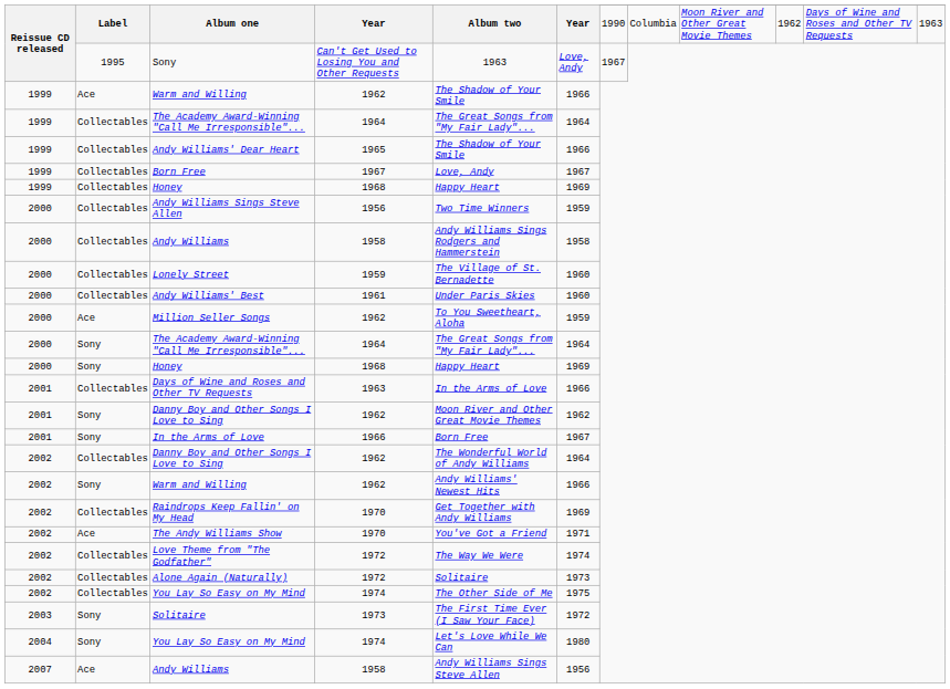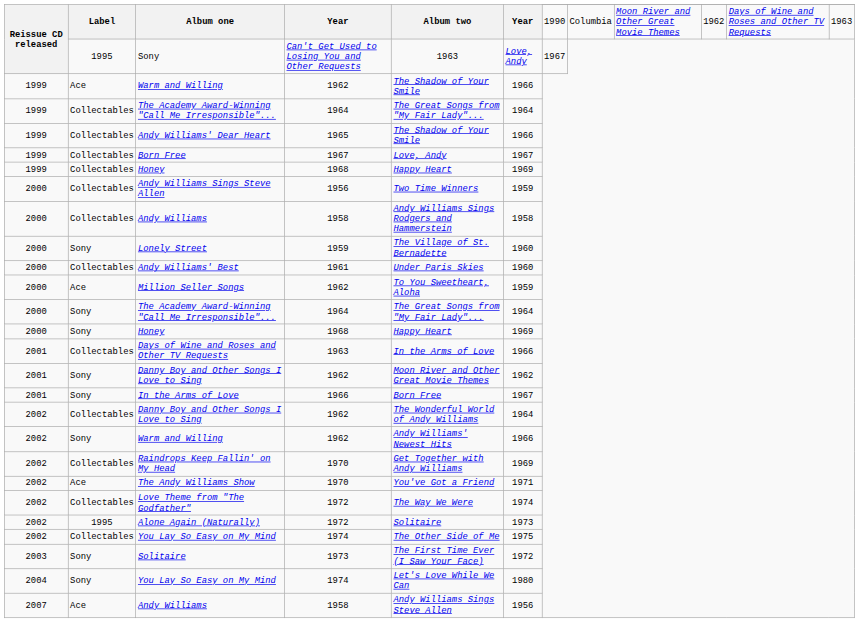 <table class="wikitable collapsible collapsed sortable">
 <tr>
 <th rowspan="3">Reissue CD released</th>
 <th rowspan="2">Label</th>
 <th rowspan="2">Album one</th>
 <th rowspan="2">Year</th>
 <th rowspan="2">Album two</th>
 <th rowspan="2">Year</th>
 </tr>
 <tr>
 <td style="text-align:center;">1990</td>
 <td>Columbia</td>
 <td><em><a href='#'>Moon River and Other Great Movie Themes</a></em></td>
 <td style="text-align:center;">1962</td>
 <td><em><a href='#'>Days of Wine and Roses and Other TV Requests</a></em></td>
 <td style="text-align:center;">1963</td>
 </tr>
 <tr>
 <td style="text-align:center;">1995</td>
 <td>Sony</td>
 <td><em><a href='#'>Can't Get Used to Losing You and Other Requests</a></em></td>
 <td style="text-align:center;">1963</td>
 <td><em><a href='#'>Love, Andy</a></em></td>
 <td style="text-align:center;">1967</td>
 </tr>
 <tr>
 <td style="text-align:center;">1999</td>
 <td>Ace</td>
 <td><em><a href='#'>Warm and Willing</a></em></td>
 <td style="text-align:center;">1962</td>
 <td><em><a href='#'>The Shadow of Your Smile</a></em></td>
 <td style="text-align:center;">1966</td>
 </tr>
 <tr>
 <td style="text-align:center;">1999</td>
 <td>Collectables</td>
 <td><em><a href='#'>The Academy Award-Winning "Call Me Irresponsible"...</a></em></td>
 <td style="text-align:center;">1964</td>
 <td><em><a href='#'>The Great Songs from "My Fair Lady"...</a></em></td>
 <td style="text-align:center;">1964</td>
 </tr>
 <tr>
 <td style="text-align:center;">1999</td>
 <td>Collectables</td>
 <td><em><a href='#'>Andy Williams' Dear Heart</a></em></td>
 <td style="text-align:center;">1965</td>
 <td><em><a href='#'>The Shadow of Your Smile</a></em></td>
 <td style="text-align:center;">1966</td>
 </tr>
 <tr>
 <td style="text-align:center;">1999</td>
 <td>Collectables</td>
 <td><em><a href='#'>Born Free</a></em></td>
 <td style="text-align:center;">1967</td>
 <td><em><a href='#'>Love, Andy</a></em></td>
 <td style="text-align:center;">1967</td>
 </tr>
 <tr>
 <td style="text-align:center;">1999</td>
 <td>Collectables</td>
 <td><em><a href='#'>Honey</a></em></td>
 <td style="text-align:center;">1968</td>
 <td><em><a href='#'>Happy Heart</a></em></td>
 <td style="text-align:center;">1969</td>
 </tr>
 <tr>
 <td style="text-align:center;">2000</td>
 <td>Collectables</td>
 <td><em><a href='#'>Andy Williams Sings Steve Allen</a></em></td>
 <td style="text-align:center;">1956</td>
 <td><em><a href='#'>Two Time Winners</a></em></td>
 <td style="text-align:center;">1959</td>
 </tr>
 <tr>
 <td style="text-align:center;">2000</td>
 <td>Collectables</td>
 <td><em><a href='#'>Andy Williams</a></em></td>
 <td style="text-align:center;">1958</td>
 <td><em><a href='#'>Andy Williams Sings Rodgers and Hammerstein</a></em></td>
 <td style="text-align:center;">1958</td>
 </tr>
 <tr>
 <td style="text-align:center;">2000</td>
-<td>Collectables</td>
+<td>Sony</td>
 <td><em><a href='#'>Lonely Street</a></em></td>
 <td style="text-align:center;">1959</td>
 <td><em><a href='#'>The Village of St. Bernadette</a></em></td>
 <td style="text-align:center;">1960</td>
 </tr>
 <tr>
 <td style="text-align:center;">2000</td>
 <td>Collectables</td>
 <td><em><a href='#'>Andy Williams' Best</a></em></td>
 <td style="text-align:center;">1961</td>
 <td><em><a href='#'>Under Paris Skies</a></em></td>
 <td style="text-align:center;">1960</td>
 </tr>
 <tr>
 <td style="text-align:center;">2000</td>
 <td>Ace</td>
 <td><em><a href='#'>Million Seller Songs</a></em></td>
 <td style="text-align:center;">1962</td>
 <td><em><a href='#'>To You Sweetheart, Aloha</a></em></td>
 <td style="text-align:center;">1959</td>
 </tr>
 <tr>
 <td style="text-align:center;">2000</td>
 <td>Sony</td>
 <td><em><a href='#'>The Academy Award-Winning "Call Me Irresponsible"...</a></em></td>
 <td style="text-align:center;">1964</td>
 <td><em><a href='#'>The Great Songs from "My Fair Lady"...</a></em></td>
 <td style="text-align:center;">1964</td>
 </tr>
 <tr>
 <td style="text-align:center;">2000</td>
 <td>Sony</td>
 <td><em><a href='#'>Honey</a></em></td>
 <td style="text-align:center;">1968</td>
 <td><em><a href='#'>Happy Heart</a></em></td>
 <td style="text-align:center;">1969</td>
 </tr>
 <tr>
 <td style="text-align:center;">2001</td>
 <td>Collectables</td>
 <td><em><a href='#'>Days of Wine and Roses and Other TV Requests</a></em></td>
 <td style="text-align:center;">1963</td>
 <td><em><a href='#'>In the Arms of Love</a></em></td>
 <td style="text-align:center;">1966</td>
 </tr>
 <tr>
 <td style="text-align:center;">2001</td>
 <td>Sony</td>
 <td><em><a href='#'>Danny Boy and Other Songs I Love to Sing</a></em></td>
 <td style="text-align:center;">1962</td>
 <td><em><a href='#'>Moon River and Other Great Movie Themes</a></em></td>
 <td style="text-align:center;">1962</td>
 </tr>
 <tr>
 <td style="text-align:center;">2001</td>
 <td>Sony</td>
 <td><em><a href='#'>In the Arms of Love</a></em></td>
 <td style="text-align:center;">1966</td>
 <td><em><a href='#'>Born Free</a></em></td>
 <td style="text-align:center;">1967</td>
 </tr>
 <tr>
 <td style="text-align:center;">2002</td>
 <td>Collectables</td>
 <td><em><a href='#'>Danny Boy and Other Songs I Love to Sing</a></em></td>
 <td style="text-align:center;">1962</td>
 <td><em><a href='#'>The Wonderful World of Andy Williams</a></em></td>
 <td style="text-align:center;">1964</td>
 </tr>
 <tr>
 <td style="text-align:center;">2002</td>
 <td>Sony</td>
 <td><em><a href='#'>Warm and Willing</a></em></td>
 <td style="text-align:center;">1962</td>
 <td><em><a href='#'>Andy Williams' Newest Hits</a></em></td>
 <td style="text-align:center;">1966</td>
 </tr>
 <tr>
 <td style="text-align:center;">2002</td>
 <td>Collectables</td>
 <td><em><a href='#'>Raindrops Keep Fallin' on My Head</a></em></td>
 <td style="text-align:center;">1970</td>
 <td><em><a href='#'>Get Together with Andy Williams</a></em></td>
 <td style="text-align:center;">1969</td>
 </tr>
 <tr>
 <td style="text-align:center;">2002</td>
 <td>Ace</td>
 <td><em><a href='#'>The Andy Williams Show</a></em></td>
 <td style="text-align:center;">1970</td>
 <td><em><a href='#'>You've Got a Friend</a></em></td>
 <td style="text-align:center;">1971</td>
 </tr>
 <tr>
 <td style="text-align:center;">2002</td>
 <td>Collectables</td>
 <td><em><a href='#'>Love Theme from "The Godfather"</a></em></td>
 <td style="text-align:center;">1972</td>
 <td><em><a href='#'>The Way We Were</a></em></td>
 <td style="text-align:center;">1974</td>
 </tr>
 <tr>
 <td style="text-align:center;">2002</td>
-<td>Collectables</td>
+<td style="text-align:center;">1995</td>
 <td><em><a href='#'>Alone Again (Naturally)</a></em></td>
 <td style="text-align:center;">1972</td>
 <td><em><a href='#'>Solitaire</a></em></td>
 <td style="text-align:center;">1973</td>
 </tr>
 <tr>
 <td style="text-align:center;">2002</td>
 <td>Collectables</td>
 <td><em><a href='#'>You Lay So Easy on My Mind</a></em></td>
 <td style="text-align:center;">1974</td>
 <td><em><a href='#'>The Other Side of Me</a></em></td>
 <td style="text-align:center;">1975</td>
 </tr>
 <tr>
 <td style="text-align:center;">2003</td>
 <td>Sony</td>
 <td><em><a href='#'>Solitaire</a></em></td>
 <td style="text-align:center;">1973</td>
 <td><em><a href='#'>The First Time Ever (I Saw Your Face)</a></em></td>
 <td style="text-align:center;">1972</td>
 </tr>
 <tr>
 <td style="text-align:center;">2004</td>
 <td>Sony</td>
 <td><em><a href='#'>You Lay So Easy on My Mind</a></em></td>
 <td style="text-align:center;">1974</td>
 <td><em><a href='#'>Let's Love While We Can</a></em></td>
 <td style="text-align:center;">1980</td>
 </tr>
 <tr>
 <td style="text-align:center;">2007</td>
 <td>Ace</td>
 <td><em><a href='#'>Andy Williams</a></em></td>
 <td style="text-align:center;">1958</td>
 <td><em><a href='#'>Andy Williams Sings Steve Allen</a></em></td>
 <td style="text-align:center;">1956</td>
 </tr>
 </table>
